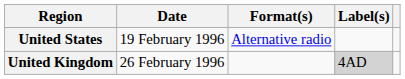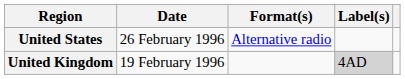 <table class="wikitable plainrowheaders">
 <tr>
 <th scope="col">Region</th>
 <th scope="col">Date</th>
 <th scope="col">Format(s)</th>
 <th scope="col">Label(s)</th>
 <th scope="col"></th>
 </tr>
 <tr>
 <th scope="row">United States</th>
-<td>19 February 1996</td>
+<td>26 February 1996</td>
 <td><a href='#'>Alternative radio</a></td>
 <td></td>
 <td></td>
 </tr>
 <tr>
 <th scope="row">United Kingdom</th>
-<td>26 February 1996</td>
+<td>19 February 1996</td>
 <td></td>
 <td style="background: lightgrey;">4AD</td>
 <td></td>
 </tr>
 </table>
